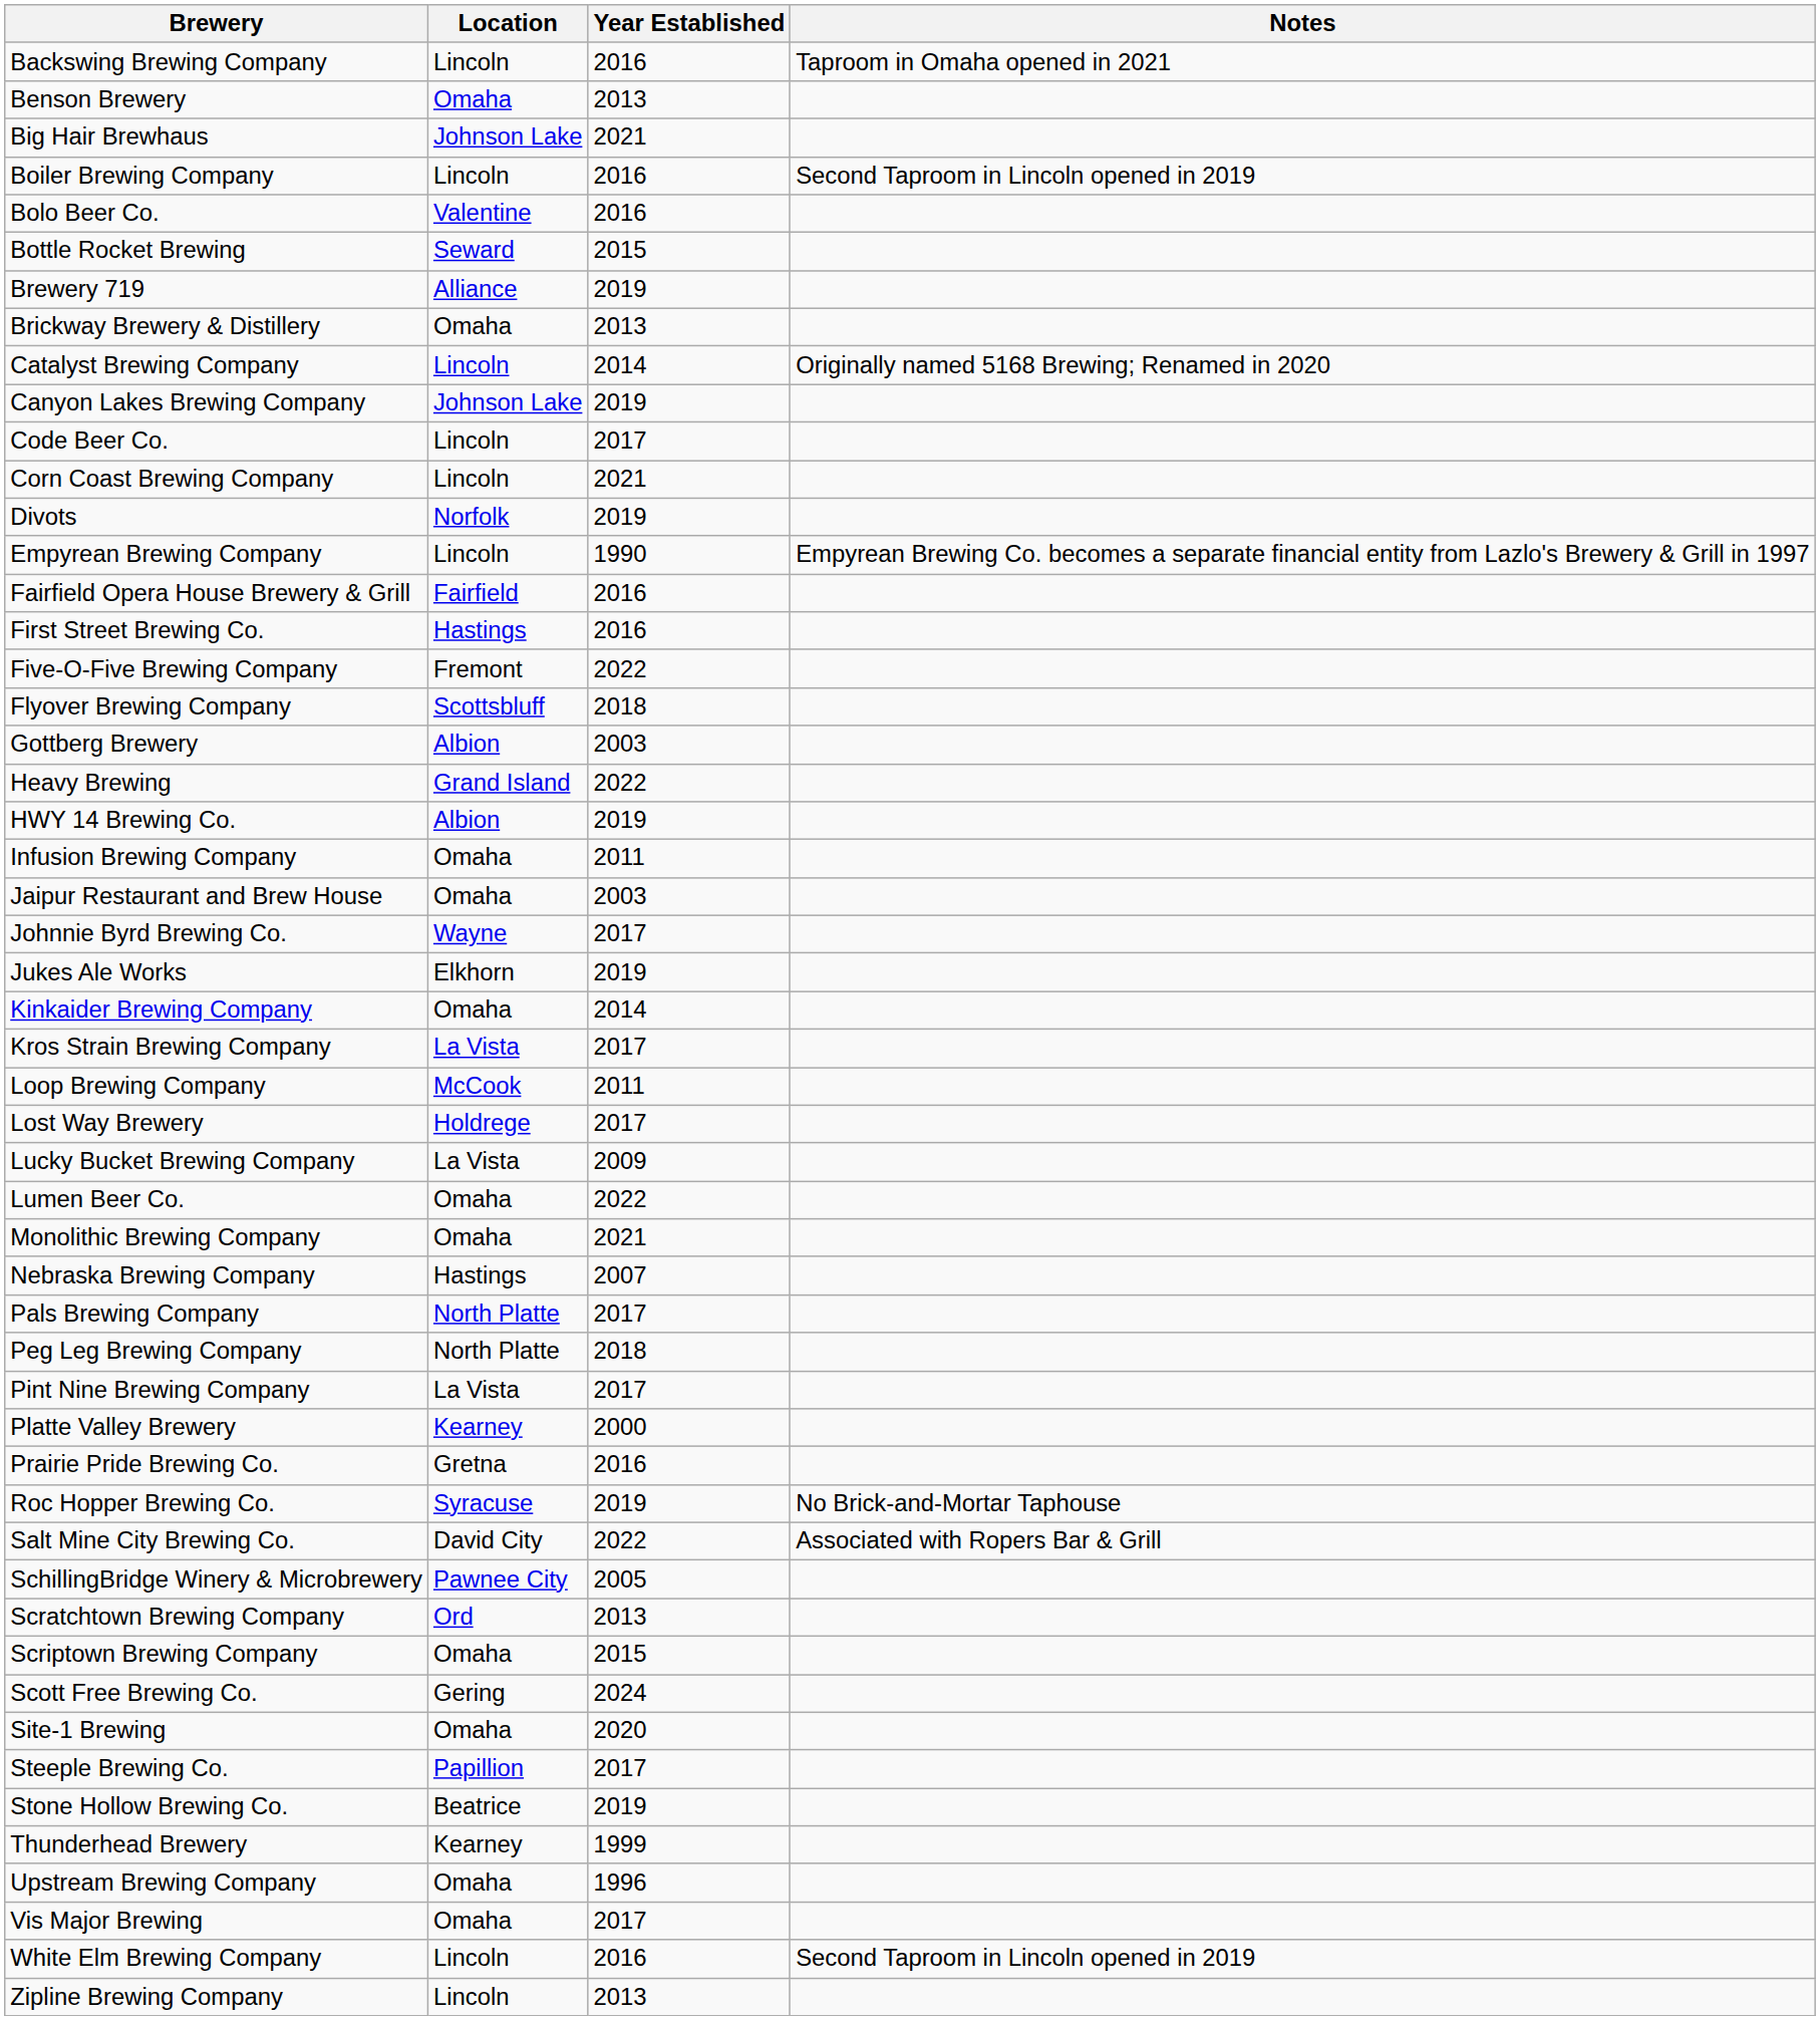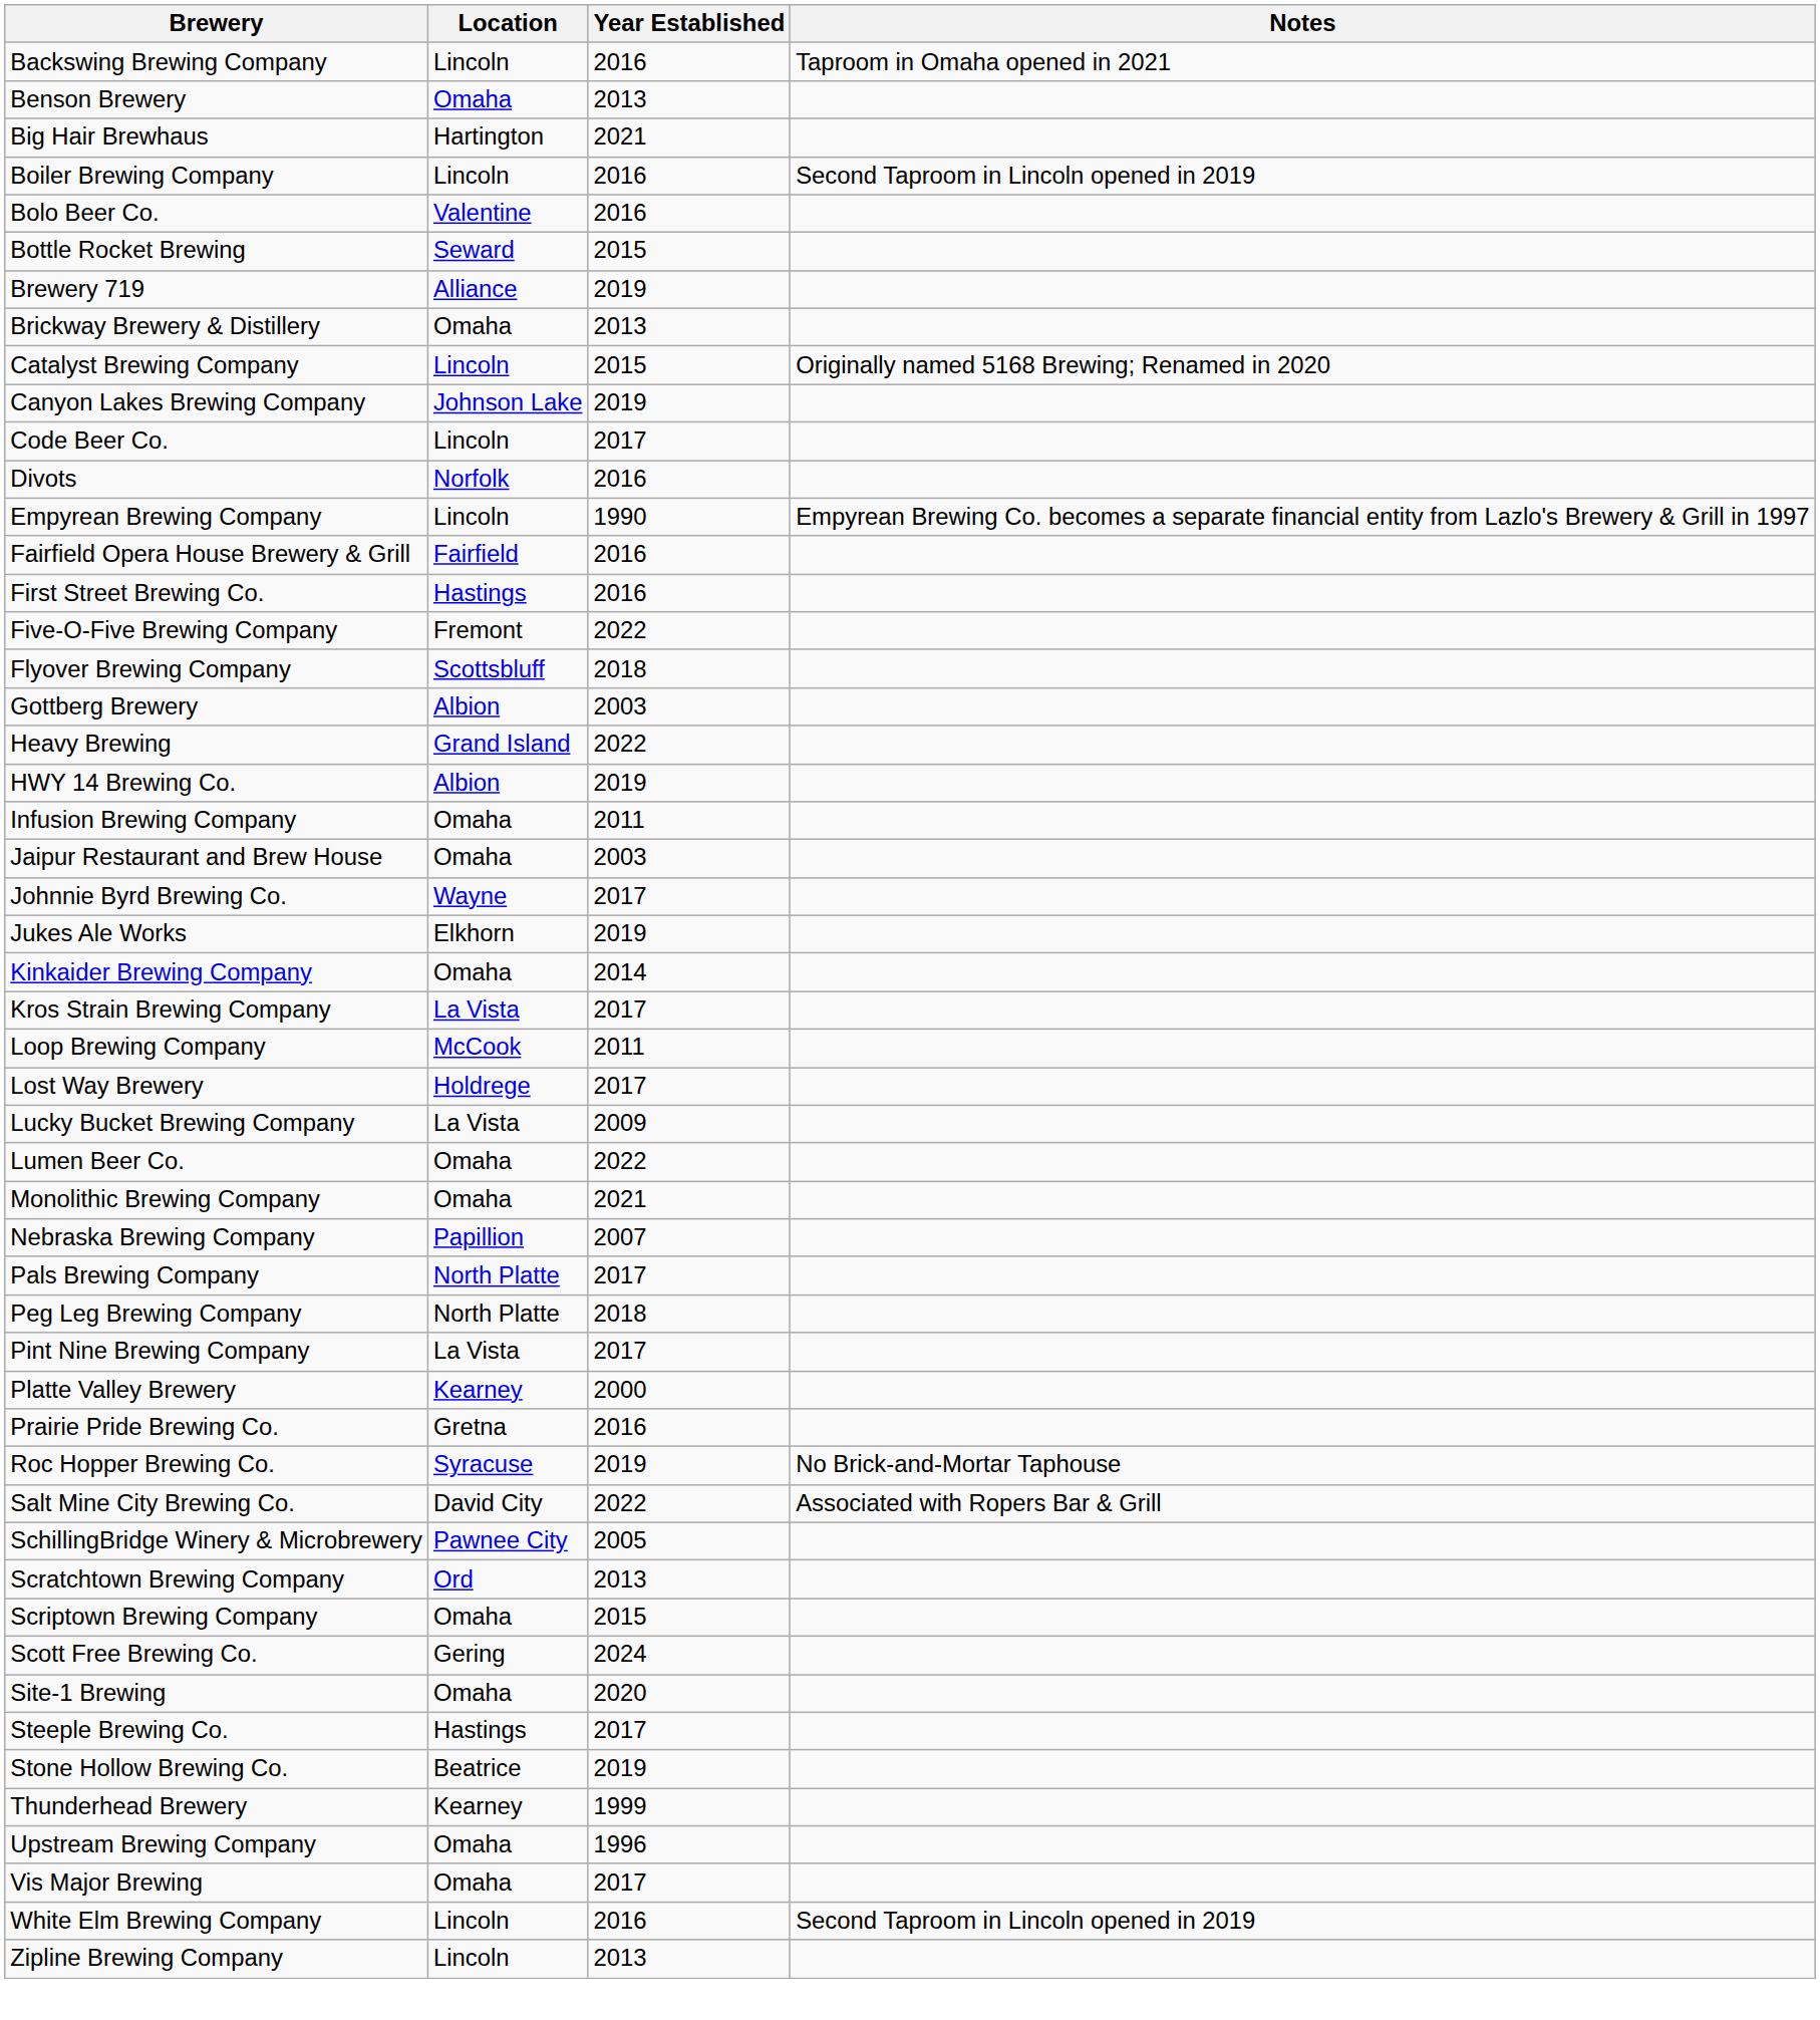 <table class="wikitable sortable" border="1">
 <tr>
 <th scope="col">Brewery</th>
 <th scope="col">Location</th>
 <th>Year Established</th>
 <th>Notes</th>
 </tr>
 <tr>
 <td>Backswing Brewing Company</td>
 <td>Lincoln</td>
 <td>2016</td>
 <td>Taproom in Omaha opened in 2021</td>
 </tr>
 <tr>
 <td>Benson Brewery</td>
 <td><a href='#'>Omaha</a></td>
 <td>2013</td>
 <td></td>
 </tr>
 <tr>
 <td>Big Hair Brewhaus</td>
-<td><a href='#'>Johnson Lake</a></td>
+<td>Hartington</td>
 <td>2021</td>
 <td></td>
 </tr>
 <tr>
 <td>Boiler Brewing Company</td>
 <td>Lincoln</td>
 <td>2016</td>
 <td>Second Taproom in Lincoln opened in 2019</td>
 </tr>
 <tr>
 <td>Bolo Beer Co.</td>
 <td><a href='#'>Valentine</a></td>
 <td>2016</td>
 <td></td>
 </tr>
 <tr>
 <td>Bottle Rocket Brewing</td>
 <td><a href='#'>Seward</a></td>
 <td>2015</td>
 <td></td>
 </tr>
 <tr>
 <td>Brewery 719</td>
 <td><a href='#'>Alliance</a></td>
 <td>2019</td>
 <td></td>
 </tr>
 <tr>
 <td>Brickway Brewery & Distillery</td>
 <td>Omaha</td>
 <td>2013</td>
 <td></td>
 </tr>
 <tr>
 <td>Catalyst Brewing Company</td>
 <td><a href='#'>Lincoln</a></td>
-<td>2014</td>
+<td>2015</td>
 <td>Originally named 5168 Brewing; Renamed in 2020</td>
 </tr>
 <tr>
 <td>Canyon Lakes Brewing Company</td>
 <td><a href='#'>Johnson Lake</a></td>
 <td>2019</td>
 <td></td>
 </tr>
 <tr>
 <td>Code Beer Co.</td>
 <td>Lincoln</td>
 <td>2017</td>
 <td></td>
 </tr>
 <tr>
-<td>Corn Coast Brewing Company</td>
-<td>Lincoln</td>
-<td>2021</td>
-<td></td>
-</tr>
-<tr>
 <td>Divots</td>
 <td><a href='#'>Norfolk</a></td>
-<td>2019</td>
+<td>2016</td>
 <td></td>
 </tr>
 <tr>
 <td>Empyrean Brewing Company</td>
 <td>Lincoln</td>
 <td>1990</td>
 <td>Empyrean Brewing Co. becomes a separate financial entity from Lazlo's Brewery & Grill in 1997</td>
 </tr>
 <tr>
 <td>Fairfield Opera House Brewery & Grill</td>
 <td><a href='#'>Fairfield</a></td>
 <td>2016</td>
 <td></td>
 </tr>
 <tr>
 <td>First Street Brewing Co.</td>
 <td><a href='#'>Hastings</a></td>
 <td>2016</td>
 <td></td>
 </tr>
 <tr>
 <td>Five-O-Five Brewing Company</td>
 <td>Fremont</td>
 <td>2022</td>
 <td></td>
 </tr>
 <tr>
 <td>Flyover Brewing Company</td>
 <td><a href='#'>Scottsbluff</a></td>
 <td>2018</td>
 <td></td>
 </tr>
 <tr>
 <td>Gottberg Brewery</td>
 <td><a href='#'>Albion</a></td>
 <td>2003</td>
 <td></td>
 </tr>
 <tr>
 <td>Heavy Brewing</td>
 <td><a href='#'>Grand Island</a></td>
 <td>2022</td>
 <td></td>
 </tr>
 <tr>
 <td>HWY 14 Brewing Co.</td>
 <td><a href='#'>Albion</a></td>
 <td>2019</td>
 <td></td>
 </tr>
 <tr>
 <td>Infusion Brewing Company</td>
 <td>Omaha</td>
 <td>2011</td>
 <td></td>
 </tr>
 <tr>
 <td>Jaipur Restaurant and Brew House</td>
 <td>Omaha</td>
 <td>2003</td>
 <td></td>
 </tr>
 <tr>
 <td>Johnnie Byrd Brewing Co.</td>
 <td><a href='#'>Wayne</a></td>
 <td>2017</td>
 <td></td>
 </tr>
 <tr>
 <td>Jukes Ale Works</td>
 <td>Elkhorn</td>
 <td>2019</td>
 <td></td>
 </tr>
 <tr>
 <td><a href='#'>Kinkaider Brewing Company</a></td>
 <td>Omaha</td>
 <td>2014</td>
 <td></td>
 </tr>
 <tr>
 <td>Kros Strain Brewing Company</td>
 <td><a href='#'>La Vista</a></td>
 <td>2017</td>
 <td></td>
 </tr>
 <tr>
 <td>Loop Brewing Company</td>
 <td><a href='#'>McCook</a></td>
 <td>2011</td>
 <td></td>
 </tr>
 <tr>
 <td>Lost Way Brewery</td>
 <td><a href='#'>Holdrege</a></td>
 <td>2017</td>
 <td></td>
 </tr>
 <tr>
 <td>Lucky Bucket Brewing Company</td>
 <td>La Vista</td>
 <td>2009</td>
 <td></td>
 </tr>
 <tr>
 <td>Lumen Beer Co.</td>
 <td>Omaha</td>
 <td>2022</td>
 <td></td>
 </tr>
 <tr>
 <td>Monolithic Brewing Company</td>
 <td>Omaha</td>
 <td>2021</td>
 <td></td>
 </tr>
 <tr>
 <td>Nebraska Brewing Company</td>
-<td>Hastings</td>
+<td><a href='#'>Papillion</a></td>
 <td>2007</td>
 <td></td>
 </tr>
 <tr>
 <td>Pals Brewing Company</td>
 <td><a href='#'>North Platte</a></td>
 <td>2017</td>
 <td></td>
 </tr>
 <tr>
 <td>Peg Leg Brewing Company</td>
 <td>North Platte</td>
 <td>2018</td>
 <td></td>
 </tr>
 <tr>
 <td>Pint Nine Brewing Company</td>
 <td>La Vista</td>
 <td>2017</td>
 <td></td>
 </tr>
 <tr>
 <td>Platte Valley Brewery</td>
 <td><a href='#'>Kearney</a></td>
 <td>2000</td>
 <td></td>
 </tr>
 <tr>
 <td>Prairie Pride Brewing Co.</td>
 <td>Gretna</td>
 <td>2016</td>
 <td></td>
 </tr>
 <tr>
 <td>Roc Hopper Brewing Co.</td>
 <td><a href='#'>Syracuse</a></td>
 <td>2019</td>
 <td>No Brick-and-Mortar Taphouse</td>
 </tr>
 <tr>
 <td>Salt Mine City Brewing Co.</td>
 <td>David City</td>
 <td>2022</td>
 <td>Associated with Ropers Bar & Grill</td>
 </tr>
 <tr>
 <td>SchillingBridge Winery & Microbrewery</td>
 <td><a href='#'>Pawnee City</a></td>
 <td>2005</td>
 <td></td>
 </tr>
 <tr>
 <td>Scratchtown Brewing Company</td>
 <td><a href='#'>Ord</a></td>
 <td>2013</td>
 <td></td>
 </tr>
 <tr>
 <td>Scriptown Brewing Company</td>
 <td>Omaha</td>
 <td>2015</td>
 <td></td>
 </tr>
 <tr>
 <td>Scott Free Brewing Co.</td>
 <td>Gering </td>
 <td>2024</td>
 <td></td>
 </tr>
 <tr>
 <td>Site-1 Brewing</td>
 <td>Omaha</td>
 <td>2020</td>
 <td></td>
 </tr>
 <tr>
 <td>Steeple Brewing Co.</td>
-<td><a href='#'>Papillion</a></td>
+<td>Hastings</td>
 <td>2017</td>
 <td></td>
 </tr>
 <tr>
 <td>Stone Hollow Brewing Co.</td>
 <td>Beatrice</td>
 <td>2019</td>
 <td></td>
 </tr>
 <tr>
 <td>Thunderhead Brewery</td>
 <td>Kearney</td>
 <td>1999</td>
 <td></td>
 </tr>
 <tr>
 <td>Upstream Brewing Company</td>
 <td>Omaha</td>
 <td>1996</td>
 <td></td>
 </tr>
 <tr>
 <td>Vis Major Brewing</td>
 <td>Omaha</td>
 <td>2017</td>
 <td></td>
 </tr>
 <tr>
 <td>White Elm Brewing Company</td>
 <td>Lincoln</td>
 <td>2016</td>
 <td>Second Taproom in Lincoln opened in 2019</td>
 </tr>
 <tr>
 <td>Zipline Brewing Company</td>
 <td>Lincoln</td>
 <td>2013</td>
 <td></td>
 </tr>
 </table>
